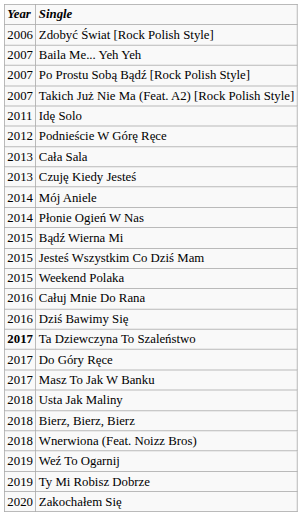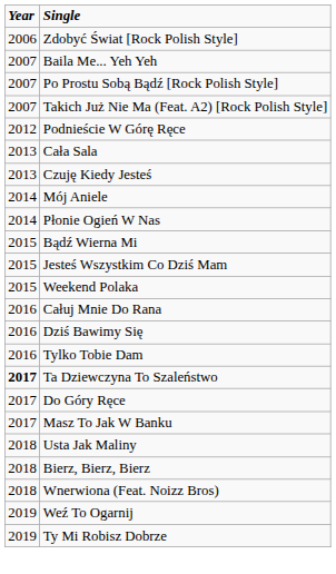 <table class="wikitable" style="text-align:left;">
 <tr>
 <td><strong><em>Year</em></strong></td>
 <td><strong><em>Single</em></strong></td>
 </tr>
 <tr>
 <td>2006</td>
 <td>Zdobyć Świat [Rock Polish Style]</td>
 </tr>
 <tr>
 <td>2007</td>
 <td>Baila Me... Yeh Yeh</td>
 </tr>
 <tr>
 <td>2007</td>
 <td>Po Prostu Sobą Bądź [Rock Polish Style]</td>
 </tr>
 <tr>
 <td>2007</td>
 <td>Takich Już Nie Ma (Feat. A2) [Rock Polish Style]</td>
-</tr>
-<tr>
-<td>2011</td>
-<td>Idę Solo</td>
 </tr>
 <tr>
 <td>2012</td>
 <td>Podnieście W Górę Ręce</td>
 </tr>
 <tr>
 <td>2013</td>
 <td>Cała Sala</td>
 </tr>
 <tr>
 <td>2013</td>
 <td>Czuję Kiedy Jesteś</td>
 </tr>
 <tr>
 <td>2014</td>
 <td>Mój Aniele</td>
 </tr>
 <tr>
 <td>2014</td>
 <td>Płonie Ogień W Nas</td>
 </tr>
 <tr>
 <td>2015</td>
 <td>Bądź Wierna Mi</td>
 </tr>
 <tr>
 <td>2015</td>
 <td>Jesteś Wszystkim Co Dziś Mam</td>
 </tr>
 <tr>
 <td>2015</td>
 <td>Weekend Polaka</td>
 </tr>
 <tr>
 <td>2016</td>
 <td>Całuj Mnie Do Rana</td>
 </tr>
 <tr>
 <td>2016</td>
 <td>Dziś Bawimy Się</td>
 </tr>
 <tr>
+<td>2016</td>
+<td>Tylko Tobie Dam</td>
+</tr>
+<tr>
 <td><strong>2017</strong></td>
 <td>Ta Dziewczyna To Szaleństwo</td>
 </tr>
 <tr>
 <td>2017</td>
 <td>Do Góry Ręce</td>
 </tr>
 <tr>
 <td>2017</td>
 <td>Masz To Jak W Banku</td>
 </tr>
 <tr>
 <td>2018</td>
 <td>Usta Jak Maliny</td>
 </tr>
 <tr>
 <td>2018</td>
 <td>Bierz, Bierz, Bierz</td>
 </tr>
 <tr>
 <td>2018</td>
 <td>Wnerwiona (Feat. Noizz Bros)</td>
 </tr>
 <tr>
 <td>2019</td>
 <td>Weź To Ogarnij</td>
 </tr>
 <tr>
 <td>2019</td>
 <td>Ty Mi Robisz Dobrze</td>
 </tr>
-<tr>
-<td>2020</td>
-<td>Zakochałem Się</td>
-</tr>
 </table>
